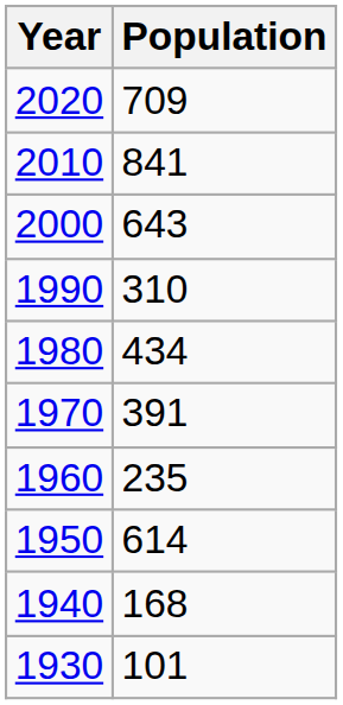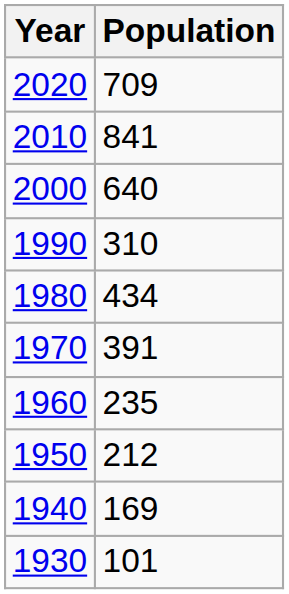 <table class="wikitable">
 <tr>
 <th>Year</th>
 <th>Population</th>
 </tr>
 <tr>
 <td><a href='#'>2020</a></td>
 <td>709</td>
 </tr>
 <tr>
 <td><a href='#'>2010</a></td>
 <td>841</td>
 </tr>
 <tr>
 <td><a href='#'>2000</a></td>
-<td>643</td>
+<td>640</td>
 </tr>
 <tr>
 <td><a href='#'>1990</a></td>
 <td>310</td>
 </tr>
 <tr>
 <td><a href='#'>1980</a></td>
 <td>434</td>
 </tr>
 <tr>
 <td><a href='#'>1970</a></td>
 <td>391</td>
 </tr>
 <tr>
 <td><a href='#'>1960</a></td>
 <td>235</td>
 </tr>
 <tr>
 <td><a href='#'>1950</a></td>
-<td>614</td>
+<td>212</td>
 </tr>
 <tr>
 <td><a href='#'>1940</a></td>
-<td>168</td>
+<td>169</td>
 </tr>
 <tr>
 <td><a href='#'>1930</a></td>
 <td>101</td>
 </tr>
 </table>
